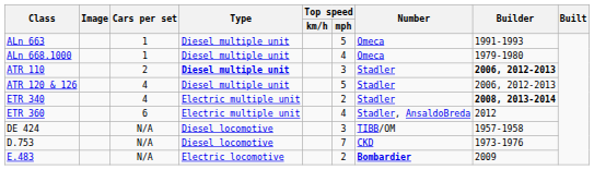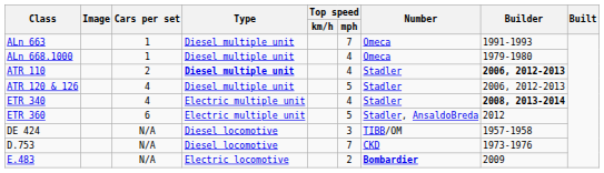 <table class="wikitable">
 <tr style="background:#f9f9f9;">
 <th rowspan="2">Class</th>
 <th rowspan="2">Image</th>
 <th rowspan="2">Cars per set</th>
 <th rowspan="2">Type</th>
 <th colspan="2">Top speed</th>
 <th rowspan="2">Number</th>
 <th rowspan="2">Builder</th>
 <th rowspan="2">Built</th>
 </tr>
 <tr style="background:#f9f9f9;">
 <th>km/h</th>
 <th>mph</th>
 </tr>
 <tr>
 <td><a href='#'>ALn 663</a></td>
 <td></td>
 <td align=center>1</td>
 <td><a href='#'>Diesel multiple unit</a></td>
 <td></td>
-<td align=center>5</td>
+<td align=center>7</td>
 <td><a href='#'>Omeca</a></td>
 <td>1991-1993</td>
 </tr>
 <tr>
 <td><a href='#'>ALn 668.1000</a></td>
 <td></td>
 <td align=center>1</td>
 <td><a href='#'>Diesel multiple unit</a></td>
 <td></td>
 <td align=center>4</td>
 <td><a href='#'>Omeca</a></td>
 <td>1979-1980</td>
 </tr>
 <tr>
 <td><a href='#'>ATR 110</a></td>
 <td></td>
 <td align=center>2</td>
 <td><strong><a href='#'>Diesel multiple unit</a></strong></td>
 <td></td>
-<td align=center>3</td>
+<td align=center>4</td>
 <td><a href='#'>Stadler</a></td>
 <td><strong>2006, 2012-2013</strong></td>
 </tr>
 <tr>
 <td><a href='#'>ATR 120 & 126</a></td>
 <td></td>
 <td align=center>4</td>
 <td><a href='#'>Diesel multiple unit</a></td>
 <td></td>
 <td align=center>5</td>
 <td><a href='#'>Stadler</a></td>
 <td>2006, 2012-2013</td>
 </tr>
 <tr>
 <td><a href='#'>ETR 340</a></td>
 <td></td>
 <td align=center>4</td>
 <td><a href='#'>Electric multiple unit</a></td>
 <td></td>
-<td align=center>2</td>
+<td align=center>4</td>
 <td><a href='#'>Stadler</a></td>
 <td><strong>2008, 2013-2014</strong></td>
 </tr>
 <tr>
 <td><a href='#'>ETR 360</a></td>
 <td></td>
 <td align=center>6</td>
 <td><a href='#'>Electric multiple unit</a></td>
 <td></td>
-<td align=center>4</td>
+<td align=center>5</td>
 <td><a href='#'>Stadler</a>, <a href='#'>AnsaldoBreda</a></td>
 <td>2012</td>
 </tr>
 <tr>
 <td>DE 424</td>
 <td></td>
 <td align=center>N/A</td>
 <td><a href='#'>Diesel locomotive</a></td>
 <td></td>
 <td align=center>3</td>
 <td><a href='#'>TIBB</a>/OM</td>
 <td>1957-1958</td>
 </tr>
 <tr>
 <td>D.753</td>
 <td></td>
 <td align=center>N/A</td>
 <td><a href='#'>Diesel locomotive</a></td>
 <td></td>
 <td align=center>7</td>
 <td><a href='#'>CKD</a></td>
 <td>1973-1976</td>
 </tr>
 <tr>
 <td><a href='#'>E.483</a></td>
 <td></td>
 <td align=center>N/A</td>
 <td><a href='#'>Electric locomotive</a></td>
 <td></td>
 <td align=center>2</td>
 <td><strong><a href='#'>Bombardier</a></strong></td>
 <td>2009</td>
 </tr>
 </table>
